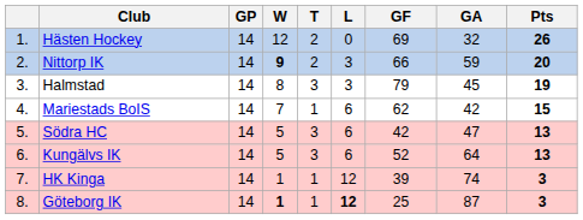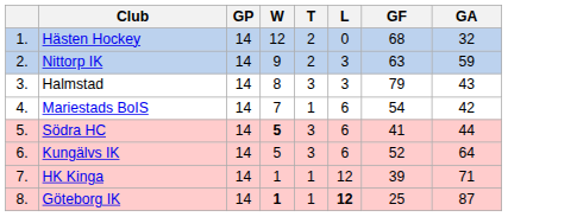 <table class="wikitable">
 <tr>
 <th width="30"></th>
 <th width="200">Club</th>
 <th width="30">GP</th>
 <th width="30">W</th>
 <th width="30">T</th>
 <th width="30">L</th>
 <th width="70">GF</th>
 <th width="70">GA</th>
-<th width="70">Pts</th>
 </tr>
 <tr bgcolor="#BCD2EE" align="center">
 <td>1.</td>
 <td align="left"><a href='#'>Hästen Hockey</a></td>
 <td>14</td>
 <td>12</td>
 <td>2</td>
 <td>0</td>
-<td>69</td>
+<td>68</td>
 <td>32</td>
-<td><strong>26</strong></td>
 </tr>
 <tr bgcolor="#BCD2EE" align="center">
 <td>2.</td>
 <td align="left"><a href='#'>Nittorp IK</a></td>
 <td>14</td>
-<td><strong>9</strong></td>
+<td>9</td>
 <td>2</td>
 <td>3</td>
-<td>66</td>
+<td>63</td>
 <td>59</td>
-<td><strong>20</strong></td>
 </tr>
 <tr bgcolor="#FFFFFF" align="center">
 <td>3.</td>
 <td align="left">Halmstad</td>
 <td>14</td>
 <td>8</td>
 <td>3</td>
 <td>3</td>
 <td>79</td>
-<td>45</td>
-<td><strong>19</strong></td>
+<td>43</td>
 </tr>
 <tr bgcolor="#FFFFFF" align="center">
 <td>4.</td>
 <td align="left"><a href='#'>Mariestads BoIS</a></td>
 <td>14</td>
 <td>7</td>
 <td>1</td>
 <td>6</td>
-<td>62</td>
+<td>54</td>
 <td>42</td>
-<td><strong>15</strong></td>
 </tr>
 <tr bgcolor="#FFCCCC" align="center">
 <td>5.</td>
 <td align="left"><a href='#'>Södra HC</a></td>
 <td>14</td>
-<td>5</td>
+<td><strong>5</strong></td>
 <td>3</td>
 <td>6</td>
-<td>42</td>
-<td>47</td>
-<td><strong>13</strong></td>
+<td>41</td>
+<td>44</td>
 </tr>
 <tr bgcolor="#FFCCCC" align="center">
 <td>6.</td>
 <td align="left"><a href='#'>Kungälvs IK</a></td>
 <td>14</td>
 <td>5</td>
 <td>3</td>
 <td>6</td>
 <td>52</td>
 <td>64</td>
-<td><strong>13</strong></td>
 </tr>
 <tr bgcolor="#FFCCCC" align="center">
 <td>7.</td>
 <td align="left"><a href='#'>HK Kinga</a></td>
 <td>14</td>
 <td>1</td>
 <td>1</td>
 <td>12</td>
 <td>39</td>
-<td>74</td>
-<td><strong>3</strong></td>
+<td>71</td>
 </tr>
 <tr bgcolor="#FFCCCC" align="center">
 <td>8.</td>
 <td align="left"><a href='#'>Göteborg IK</a></td>
 <td>14</td>
 <td><strong>1</strong></td>
 <td>1</td>
 <td><strong>12</strong></td>
 <td>25</td>
 <td>87</td>
-<td><strong>3</strong></td>
 </tr>
 </table>
